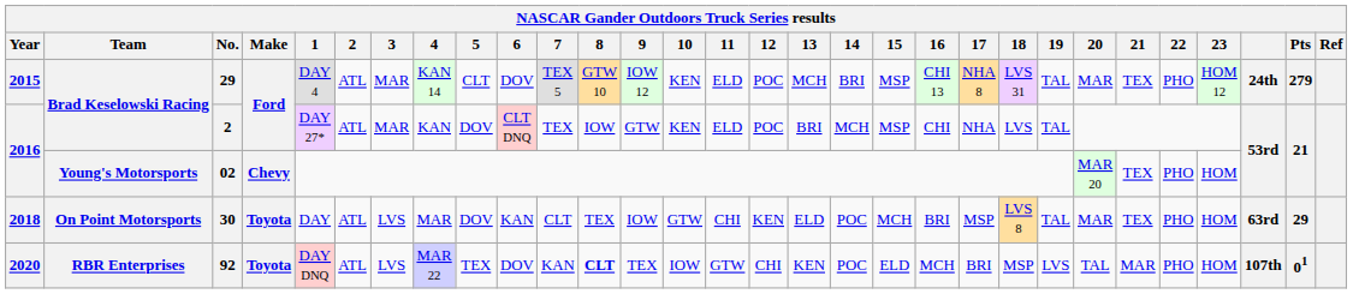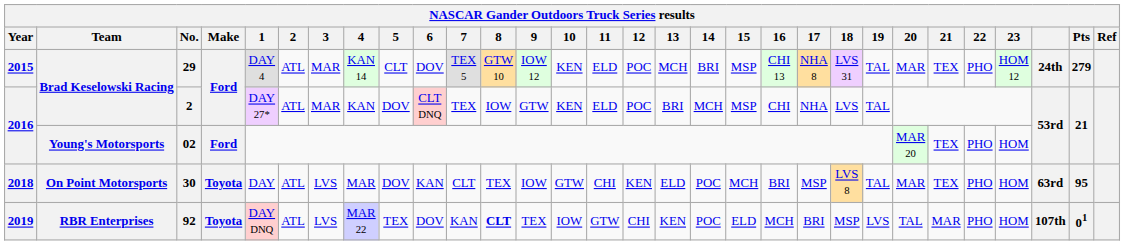 <table class="wikitable" style="text-align:center; font-size:75%">
 <tr>
 <th colspan=42><a href='#'>NASCAR Gander Outdoors Truck Series</a> results</th>
 </tr>
 <tr>
 <th>Year</th>
 <th>Team</th>
 <th>No.</th>
 <th>Make</th>
 <th>1</th>
 <th>2</th>
 <th>3</th>
 <th>4</th>
 <th>5</th>
 <th>6</th>
 <th>7</th>
 <th>8</th>
 <th>9</th>
 <th>10</th>
 <th>11</th>
 <th>12</th>
 <th>13</th>
 <th>14</th>
 <th>15</th>
 <th>16</th>
 <th>17</th>
 <th>18</th>
 <th>19</th>
 <th>20</th>
 <th>21</th>
 <th>22</th>
 <th>23</th>
 <th></th>
 <th>Pts</th>
 <th>Ref</th>
 </tr>
 <tr>
 <th><a href='#'>2015</a></th>
 <th rowspan=2><a href='#'>Brad Keselowski Racing</a></th>
 <th>29</th>
 <th rowspan=2><a href='#'>Ford</a></th>
 <td style="background:#DFDFDF;"><a href='#'>DAY</a><br><small>4</small></td>
 <td><a href='#'>ATL</a></td>
 <td><a href='#'>MAR</a></td>
 <td style="background:#DFFFDF;"><a href='#'>KAN</a><br><small>14</small></td>
 <td><a href='#'>CLT</a></td>
 <td><a href='#'>DOV</a></td>
 <td style="background:#DFDFDF;"><a href='#'>TEX</a><br><small>5</small></td>
 <td style="background:#FFDF9F;"><a href='#'>GTW</a><br><small>10</small></td>
 <td style="background:#DFFFDF;"><a href='#'>IOW</a><br><small>12</small></td>
 <td><a href='#'>KEN</a></td>
 <td><a href='#'>ELD</a></td>
 <td><a href='#'>POC</a></td>
 <td><a href='#'>MCH</a></td>
 <td><a href='#'>BRI</a></td>
 <td><a href='#'>MSP</a></td>
 <td style="background:#DFFFDF;"><a href='#'>CHI</a><br><small>13</small></td>
 <td style="background:#FFDF9F;"><a href='#'>NHA</a><br><small>8</small></td>
 <td style="background:#EFCFFF;"><a href='#'>LVS</a><br><small>31</small></td>
 <td><a href='#'>TAL</a></td>
 <td><a href='#'>MAR</a></td>
 <td><a href='#'>TEX</a></td>
 <td><a href='#'>PHO</a></td>
 <td style="background:#DFFFDF;"><a href='#'>HOM</a><br><small>12</small></td>
 <th>24th</th>
 <th>279</th>
 <th></th>
 </tr>
 <tr>
 <th rowspan=2><a href='#'>2016</a></th>
 <th>2</th>
 <td style="background:#EFCFFF;"><a href='#'>DAY</a><br><small>27*</small></td>
 <td><a href='#'>ATL</a></td>
 <td><a href='#'>MAR</a></td>
 <td><a href='#'>KAN</a></td>
 <td><a href='#'>DOV</a></td>
 <td style="background:#FFCFCF;"><a href='#'>CLT</a><br><small>DNQ</small></td>
 <td><a href='#'>TEX</a></td>
 <td><a href='#'>IOW</a></td>
 <td><a href='#'>GTW</a></td>
 <td><a href='#'>KEN</a></td>
 <td><a href='#'>ELD</a></td>
 <td><a href='#'>POC</a></td>
 <td><a href='#'>BRI</a></td>
 <td><a href='#'>MCH</a></td>
 <td><a href='#'>MSP</a></td>
 <td><a href='#'>CHI</a></td>
 <td><a href='#'>NHA</a></td>
 <td><a href='#'>LVS</a></td>
 <td><a href='#'>TAL</a></td>
 <td colspan=4></td>
 <th rowspan=2>53rd</th>
 <th rowspan=2>21</th>
 <th rowspan=2></th>
 </tr>
 <tr>
 <th><a href='#'>Young's Motorsports</a></th>
 <th>02</th>
-<th><a href='#'>Chevy</a></th>
+<th><a href='#'>Ford</a></th>
 <td colspan=19></td>
 <td style="background:#DFFFDF;"><a href='#'>MAR</a><br><small>20</small></td>
 <td><a href='#'>TEX</a></td>
 <td><a href='#'>PHO</a></td>
 <td><a href='#'>HOM</a></td>
 </tr>
 <tr>
 <th><a href='#'>2018</a></th>
 <th><a href='#'>On Point Motorsports</a></th>
 <th>30</th>
 <th><a href='#'>Toyota</a></th>
 <td><a href='#'>DAY</a></td>
 <td><a href='#'>ATL</a></td>
 <td><a href='#'>LVS</a></td>
 <td><a href='#'>MAR</a></td>
 <td><a href='#'>DOV</a></td>
 <td><a href='#'>KAN</a></td>
 <td><a href='#'>CLT</a></td>
 <td><a href='#'>TEX</a></td>
 <td><a href='#'>IOW</a></td>
 <td><a href='#'>GTW</a></td>
 <td><a href='#'>CHI</a></td>
 <td><a href='#'>KEN</a></td>
 <td><a href='#'>ELD</a></td>
 <td><a href='#'>POC</a></td>
 <td><a href='#'>MCH</a></td>
 <td><a href='#'>BRI</a></td>
 <td><a href='#'>MSP</a></td>
 <td style="background:#FFDF9F;"><a href='#'>LVS</a><br><small>8</small></td>
 <td><a href='#'>TAL</a></td>
 <td><a href='#'>MAR</a></td>
 <td><a href='#'>TEX</a></td>
 <td><a href='#'>PHO</a></td>
 <td><a href='#'>HOM</a></td>
 <th>63rd</th>
-<th>29</th>
+<th>95</th>
 <th></th>
 </tr>
 <tr>
-<th><a href='#'>2020</a></th>
+<th><a href='#'>2019</a></th>
 <th><a href='#'>RBR Enterprises</a></th>
 <th>92</th>
 <th><a href='#'>Toyota</a></th>
 <td style="background:#FFCFCF;"><a href='#'>DAY</a><br><small>DNQ</small></td>
 <td><a href='#'>ATL</a></td>
 <td><a href='#'>LVS</a></td>
 <td style="background:#CFCFFF;"><a href='#'>MAR</a><br><small>22</small></td>
 <td><a href='#'>TEX</a></td>
 <td><a href='#'>DOV</a></td>
 <td><a href='#'>KAN</a></td>
 <td><strong><a href='#'>CLT</a></strong></td>
 <td><a href='#'>TEX</a></td>
 <td><a href='#'>IOW</a></td>
 <td><a href='#'>GTW</a></td>
 <td><a href='#'>CHI</a></td>
 <td><a href='#'>KEN</a></td>
 <td><a href='#'>POC</a></td>
 <td><a href='#'>ELD</a></td>
 <td><a href='#'>MCH</a></td>
 <td><a href='#'>BRI</a></td>
 <td><a href='#'>MSP</a></td>
 <td><a href='#'>LVS</a></td>
 <td><a href='#'>TAL</a></td>
 <td><a href='#'>MAR</a></td>
 <td><a href='#'>PHO</a></td>
 <td><a href='#'>HOM</a></td>
 <th>107th</th>
 <th>0<sup>1</sup></th>
 <th></th>
 </tr>
 </table>
